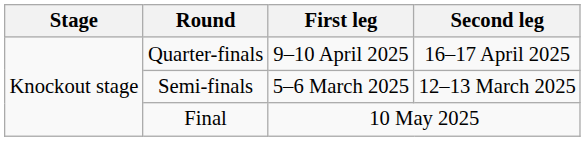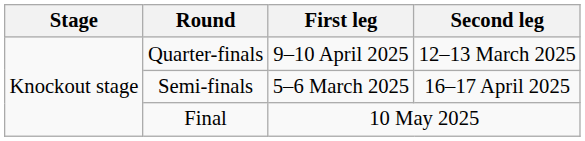 <table class="wikitable" style="text-align:center">
 <tr>
 <th>Stage</th>
 <th>Round</th>
 <th>First leg</th>
 <th>Second leg</th>
 </tr>
 <tr>
 <td rowspan=3>Knockout stage</td>
 <td>Quarter-finals</td>
 <td>9–10 April 2025</td>
-<td>16–17 April 2025</td>
+<td>12–13 March 2025</td>
 </tr>
 <tr>
 <td>Semi-finals</td>
 <td>5–6 March 2025</td>
-<td>12–13 March 2025</td>
+<td>16–17 April 2025</td>
 </tr>
 <tr>
 <td>Final</td>
 <td colspan=2>10 May 2025</td>
 </tr>
 </table>
